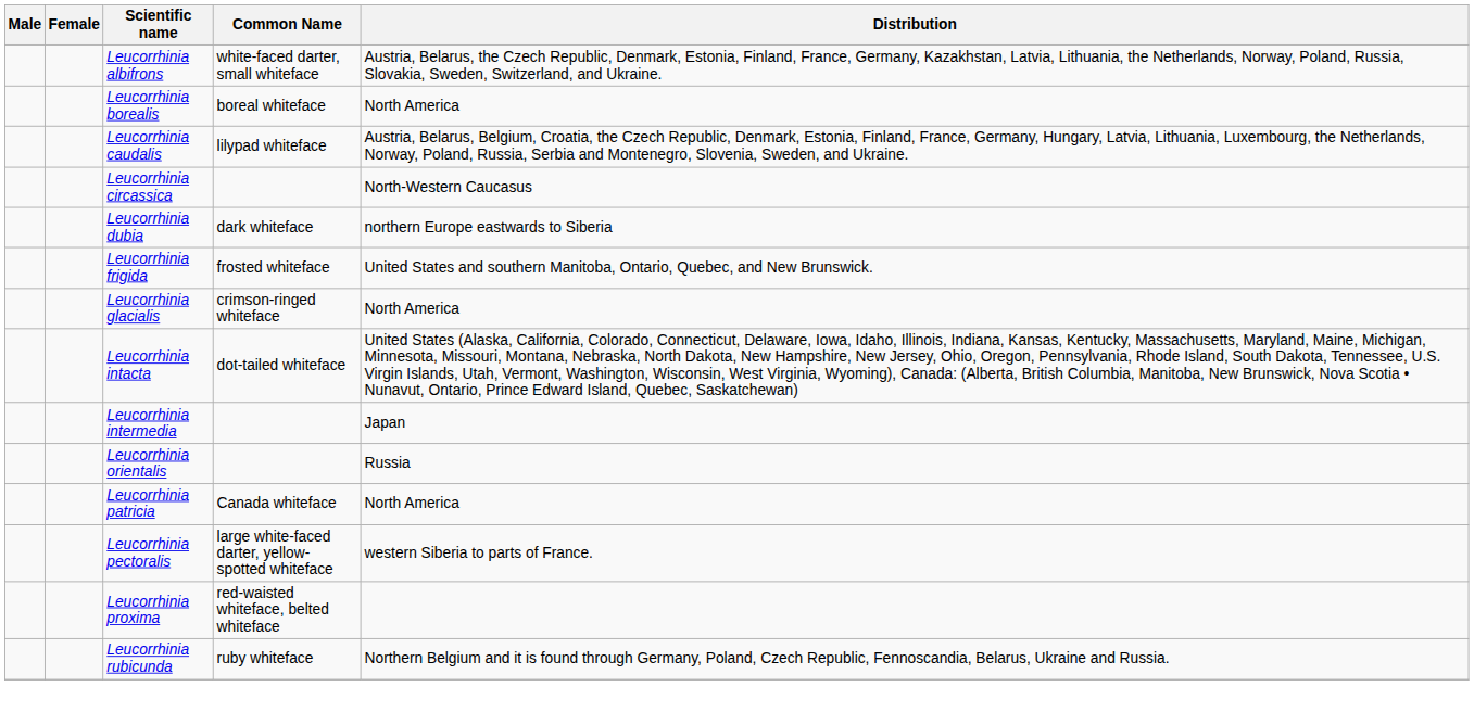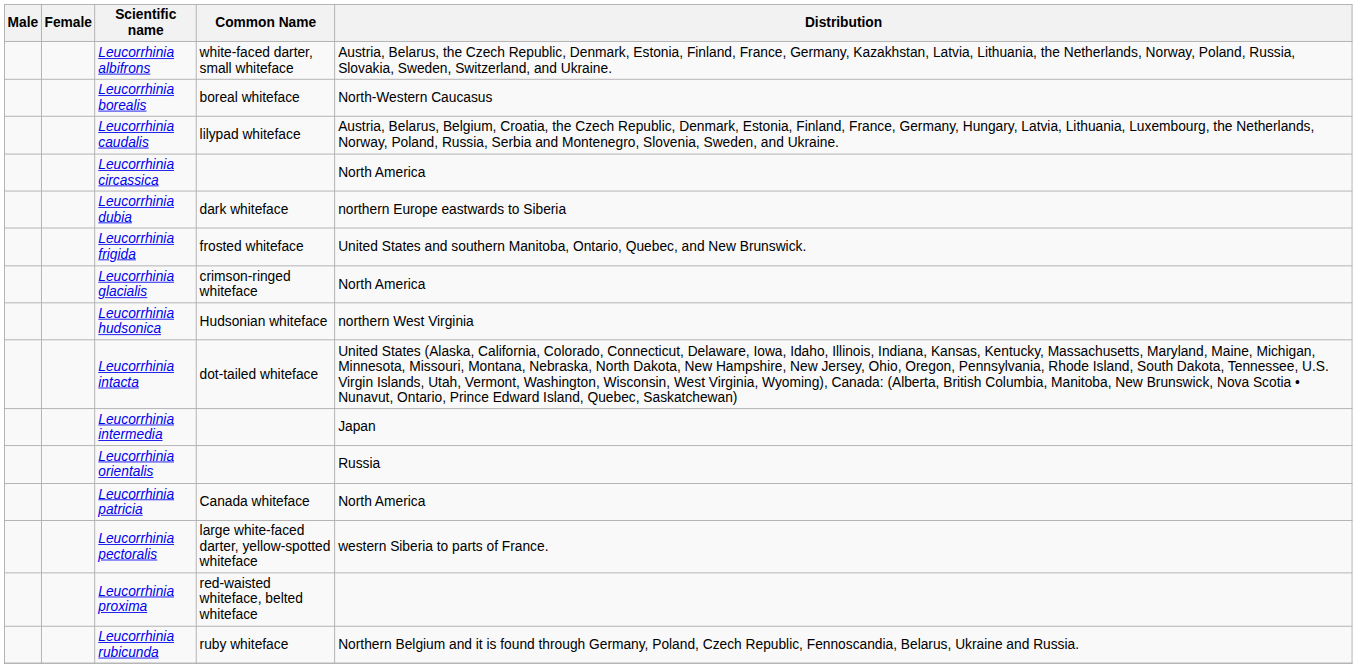 <table class="wikitable">
 <tr>
 <th>Male</th>
 <th>Female</th>
 <th>Scientific name</th>
 <th>Common Name</th>
 <th>Distribution</th>
 </tr>
 <tr>
 <td></td>
 <td></td>
 <td><em><a href='#'>Leucorrhinia albifrons</a></em> </td>
 <td>white-faced darter, small whiteface</td>
 <td>Austria, Belarus, the Czech Republic, Denmark, Estonia, Finland, France, Germany, Kazakhstan, Latvia, Lithuania, the Netherlands, Norway, Poland, Russia, Slovakia, Sweden, Switzerland, and Ukraine.</td>
 </tr>
 <tr>
 <td></td>
 <td></td>
 <td><em><a href='#'>Leucorrhinia borealis</a></em> </td>
 <td>boreal whiteface</td>
-<td>North America</td>
+<td>North-Western Caucasus</td>
 </tr>
 <tr>
 <td></td>
 <td></td>
 <td><em><a href='#'>Leucorrhinia caudalis</a></em> </td>
 <td>lilypad whiteface</td>
 <td>Austria, Belarus, Belgium, Croatia, the Czech Republic, Denmark, Estonia, Finland, France, Germany, Hungary, Latvia, Lithuania, Luxembourg, the Netherlands, Norway, Poland, Russia, Serbia and Montenegro, Slovenia, Sweden, and Ukraine.</td>
 </tr>
 <tr>
 <td></td>
 <td></td>
 <td><em><a href='#'>Leucorrhinia circassica</a></em> </td>
 <td></td>
-<td>North-Western Caucasus</td>
+<td>North America</td>
 </tr>
 <tr>
 <td></td>
 <td></td>
 <td><em><a href='#'>Leucorrhinia dubia</a></em> </td>
 <td>dark whiteface</td>
 <td>northern Europe eastwards to Siberia</td>
 </tr>
 <tr>
 <td></td>
 <td></td>
 <td><em><a href='#'>Leucorrhinia frigida</a></em> </td>
 <td>frosted whiteface</td>
 <td>United States and southern Manitoba, Ontario, Quebec, and New Brunswick.</td>
 </tr>
 <tr>
 <td></td>
 <td></td>
 <td><em><a href='#'>Leucorrhinia glacialis</a></em> </td>
 <td>crimson-ringed whiteface</td>
 <td>North America</td>
+</tr>
+<tr>
+<td></td>
+<td></td>
+<td><em><a href='#'>Leucorrhinia hudsonica</a></em> </td>
+<td>Hudsonian whiteface</td>
+<td>northern West Virginia</td>
 </tr>
 <tr>
 <td></td>
 <td></td>
 <td><em><a href='#'>Leucorrhinia intacta</a></em> </td>
 <td>dot-tailed whiteface</td>
 <td>United States (Alaska, California, Colorado, Connecticut, Delaware, Iowa, Idaho, Illinois, Indiana, Kansas, Kentucky, Massachusetts, Maryland, Maine, Michigan, Minnesota, Missouri, Montana, Nebraska, North Dakota, New Hampshire, New Jersey, Ohio, Oregon, Pennsylvania, Rhode Island, South Dakota, Tennessee, U.S. Virgin Islands, Utah, Vermont, Washington, Wisconsin, West Virginia, Wyoming),  Canada: (Alberta, British Columbia, Manitoba, New Brunswick, Nova Scotia • Nunavut, Ontario, Prince Edward Island, Quebec, Saskatchewan)</td>
 </tr>
 <tr>
 <td></td>
 <td></td>
 <td><em><a href='#'>Leucorrhinia intermedia</a></em> </td>
 <td></td>
 <td>Japan</td>
 </tr>
 <tr>
 <td></td>
 <td></td>
 <td><em><a href='#'>Leucorrhinia orientalis</a></em> </td>
 <td></td>
 <td>Russia</td>
 </tr>
 <tr>
 <td></td>
 <td></td>
 <td><em><a href='#'>Leucorrhinia patricia</a></em> </td>
 <td>Canada whiteface</td>
 <td>North America</td>
 </tr>
 <tr>
 <td></td>
 <td></td>
 <td><em><a href='#'>Leucorrhinia pectoralis</a></em> </td>
 <td>large white-faced darter, yellow-spotted whiteface</td>
 <td>western Siberia to parts of France.</td>
 </tr>
 <tr>
 <td></td>
 <td></td>
 <td><em><a href='#'>Leucorrhinia proxima</a></em> </td>
 <td>red-waisted whiteface, belted whiteface</td>
 <td></td>
 </tr>
 <tr>
 <td></td>
 <td></td>
 <td><em><a href='#'>Leucorrhinia rubicunda</a></em> </td>
 <td>ruby whiteface</td>
 <td>Northern Belgium and it is found through Germany, Poland, Czech Republic, Fennoscandia, Belarus, Ukraine and Russia.</td>
 </tr>
 <tr>
 </tr>
 </table>
